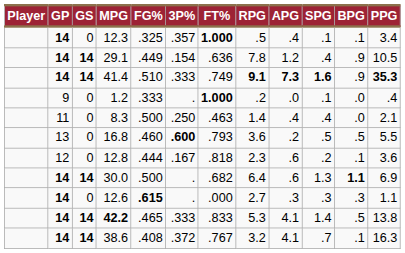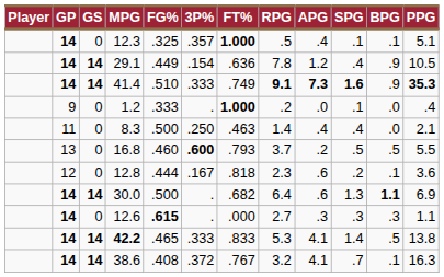 <table class="wikitable sortable" style="text-align:right;">
 <tr>
 <th style="background:#9D2235; color:#FFFFFF; border-top:#8C714C 3px solid; border-bottom:#8C714C 3px solid;">Player</th>
 <th style="background:#9D2235; color:#FFFFFF; border-top:#8C714C 3px solid; border-bottom:#8C714C 3px solid;">GP</th>
 <th style="background:#9D2235; color:#FFFFFF; border-top:#8C714C 3px solid; border-bottom:#8C714C 3px solid;">GS</th>
 <th style="background:#9D2235; color:#FFFFFF; border-top:#8C714C 3px solid; border-bottom:#8C714C 3px solid;">MPG</th>
 <th style="background:#9D2235; color:#FFFFFF; border-top:#8C714C 3px solid; border-bottom:#8C714C 3px solid;">FG%</th>
 <th style="background:#9D2235; color:#FFFFFF; border-top:#8C714C 3px solid; border-bottom:#8C714C 3px solid;">3P%</th>
 <th style="background:#9D2235; color:#FFFFFF; border-top:#8C714C 3px solid; border-bottom:#8C714C 3px solid;">FT%</th>
 <th style="background:#9D2235; color:#FFFFFF; border-top:#8C714C 3px solid; border-bottom:#8C714C 3px solid;">RPG</th>
 <th style="background:#9D2235; color:#FFFFFF; border-top:#8C714C 3px solid; border-bottom:#8C714C 3px solid;">APG</th>
 <th style="background:#9D2235; color:#FFFFFF; border-top:#8C714C 3px solid; border-bottom:#8C714C 3px solid;">SPG</th>
 <th style="background:#9D2235; color:#FFFFFF; border-top:#8C714C 3px solid; border-bottom:#8C714C 3px solid;">BPG</th>
 <th style="background:#9D2235; color:#FFFFFF; border-top:#8C714C 3px solid; border-bottom:#8C714C 3px solid;">PPG</th>
 </tr>
 <tr>
 <td></td>
 <td><strong>14</strong></td>
 <td>0</td>
 <td>12.3</td>
 <td>.325</td>
 <td>.357</td>
 <td><strong>1.000</strong></td>
 <td>.5</td>
 <td>.4</td>
 <td>.1</td>
 <td>.1</td>
-<td>3.4</td>
+<td>5.1</td>
 </tr>
 <tr>
 <td></td>
 <td><strong>14</strong></td>
 <td><strong>14</strong></td>
 <td>29.1</td>
 <td>.449</td>
 <td>.154</td>
 <td>.636</td>
 <td>7.8</td>
 <td>1.2</td>
 <td>.4</td>
 <td>.9</td>
 <td>10.5</td>
 </tr>
 <tr>
 <td></td>
 <td><strong>14</strong></td>
 <td><strong>14</strong></td>
 <td>41.4</td>
 <td>.510</td>
 <td>.333</td>
 <td>.749</td>
 <td><strong>9.1</strong></td>
 <td><strong>7.3</strong></td>
 <td><strong>1.6</strong></td>
 <td>.9</td>
 <td><strong>35.3</strong></td>
 </tr>
 <tr>
 <td></td>
 <td>9</td>
 <td>0</td>
 <td>1.2</td>
 <td>.333</td>
 <td>.</td>
 <td><strong>1.000</strong></td>
 <td>.2</td>
 <td>.0</td>
 <td>.1</td>
 <td>.0</td>
 <td>.4</td>
 </tr>
 <tr>
 <td></td>
 <td>11</td>
 <td>0</td>
 <td>8.3</td>
 <td>.500</td>
 <td>.250</td>
 <td>.463</td>
 <td>1.4</td>
 <td>.4</td>
 <td>.4</td>
 <td>.0</td>
 <td>2.1</td>
 </tr>
 <tr>
 <td></td>
 <td>13</td>
 <td>0</td>
 <td>16.8</td>
 <td>.460</td>
 <td><strong>.600</strong></td>
 <td>.793</td>
-<td>3.6</td>
+<td>3.7</td>
 <td>.2</td>
 <td>.5</td>
 <td>.5</td>
 <td>5.5</td>
 </tr>
 <tr>
 <td></td>
 <td>12</td>
 <td>0</td>
 <td>12.8</td>
 <td>.444</td>
 <td>.167</td>
 <td>.818</td>
 <td>2.3</td>
 <td>.6</td>
 <td>.2</td>
 <td>.1</td>
 <td>3.6</td>
 </tr>
 <tr>
 <td></td>
 <td><strong>14</strong></td>
 <td><strong>14</strong></td>
 <td>30.0</td>
 <td>.500</td>
 <td>.</td>
 <td>.682</td>
 <td>6.4</td>
 <td>.6</td>
 <td>1.3</td>
 <td><strong>1.1</strong></td>
 <td>6.9</td>
 </tr>
 <tr>
 <td></td>
 <td><strong>14</strong></td>
 <td>0</td>
 <td>12.6</td>
 <td><strong>.615</strong></td>
 <td>.</td>
 <td>.000</td>
 <td>2.7</td>
 <td>.3</td>
 <td>.3</td>
 <td>.3</td>
 <td>1.1</td>
 </tr>
 <tr>
 <td></td>
 <td><strong>14</strong></td>
 <td><strong>14</strong></td>
 <td><strong>42.2</strong></td>
 <td>.465</td>
 <td>.333</td>
 <td>.833</td>
 <td>5.3</td>
 <td>4.1</td>
 <td>1.4</td>
 <td>.5</td>
 <td>13.8</td>
 </tr>
 <tr>
 <td></td>
 <td><strong>14</strong></td>
 <td><strong>14</strong></td>
 <td>38.6</td>
 <td>.408</td>
 <td>.372</td>
 <td>.767</td>
 <td>3.2</td>
 <td>4.1</td>
 <td>.7</td>
 <td>.1</td>
 <td>16.3</td>
 </tr>
 </table>
